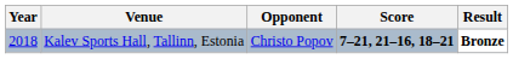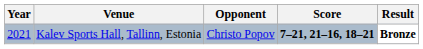 <table class="sortable wikitable" style="font-size: 90%;">
 <tr>
 <th>Year</th>
 <th>Venue</th>
 <th>Opponent</th>
 <th>Score</th>
 <th>Result</th>
 </tr>
 <tr style="background:#AABBCC">
-<td align="center"><a href='#'>2018</a></td>
+<td align="center"><a href='#'>2021</a></td>
 <td align="left"><a href='#'>Kalev Sports Hall</a>, <a href='#'>Tallinn</a>, Estonia</td>
 <td align="left"> <a href='#'>Christo Popov</a></td>
 <td align="left"><strong>7–21, 21–16, 18–21</strong></td>
 <td style="text-align:left; background:white"> <strong>Bronze</strong></td>
 </tr>
 </table>
